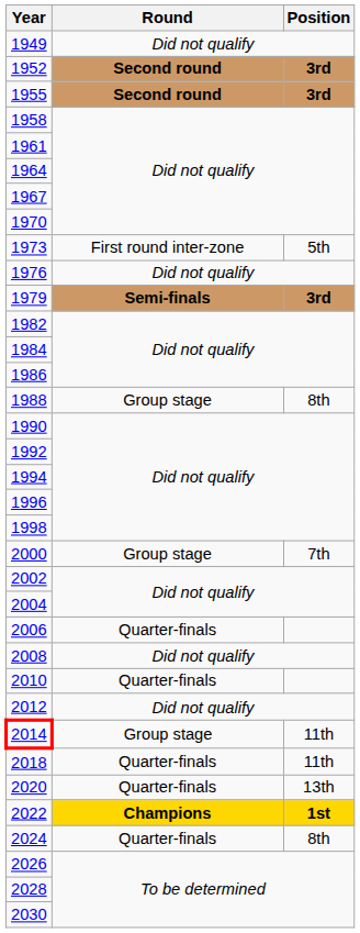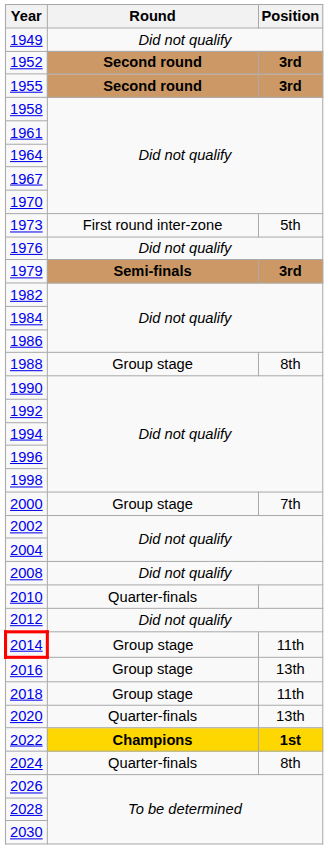 <table class="wikitable" style="text-align: center; font-size:90%">
 <tr>
 <th>Year</th>
 <th style="width:200px">Round</th>
 <th>Position</th>
 </tr>
 <tr>
 <td><a href='#'>1949</a></td>
 <td colspan="2"><em>Did not qualify</em></td>
 </tr>
 <tr>
 <td><a href='#'>1952</a></td>
 <td bgcolor="cc9966"><strong>Second round</strong></td>
 <td bgcolor="cc9966"><strong>3rd</strong></td>
 </tr>
 <tr>
 <td><a href='#'>1955</a></td>
 <td bgcolor="cc9966"><strong>Second round</strong></td>
 <td bgcolor="cc9966"><strong>3rd</strong></td>
 </tr>
 <tr>
 <td><a href='#'>1958</a></td>
 <td colspan="2" rowspan="5"><em>Did not qualify</em></td>
 </tr>
 <tr>
 <td><a href='#'>1961</a></td>
 </tr>
 <tr>
 <td><a href='#'>1964</a></td>
 </tr>
 <tr>
 <td><a href='#'>1967</a></td>
 </tr>
 <tr>
 <td><a href='#'>1970</a></td>
 </tr>
 <tr>
 <td><a href='#'>1973</a></td>
 <td>First round inter-zone</td>
 <td>5th</td>
 </tr>
 <tr>
 <td><a href='#'>1976</a></td>
 <td colspan="2"><em>Did not qualify</em></td>
 </tr>
 <tr>
 <td><a href='#'>1979</a></td>
 <td bgcolor="cc9966"><strong>Semi-finals</strong></td>
 <td bgcolor="cc9966"><strong>3rd</strong></td>
 </tr>
 <tr>
 <td><a href='#'>1982</a></td>
 <td colspan="2" rowspan="3"><em>Did not qualify</em></td>
 </tr>
 <tr>
 <td><a href='#'>1984</a></td>
 </tr>
 <tr>
 <td><a href='#'>1986</a></td>
 </tr>
 <tr>
 <td><a href='#'>1988</a></td>
 <td>Group stage</td>
 <td>8th</td>
 </tr>
 <tr>
 <td><a href='#'>1990</a></td>
 <td colspan="2" rowspan="5"><em>Did not qualify</em></td>
 </tr>
 <tr>
 <td><a href='#'>1992</a></td>
 </tr>
 <tr>
 <td><a href='#'>1994</a></td>
 </tr>
 <tr>
 <td><a href='#'>1996</a></td>
 </tr>
 <tr>
 <td><a href='#'>1998</a></td>
 </tr>
 <tr>
 <td><a href='#'>2000</a></td>
 <td>Group stage</td>
 <td>7th</td>
 </tr>
 <tr>
 <td><a href='#'>2002</a></td>
 <td colspan="2" rowspan="2"><em>Did not qualify</em></td>
 </tr>
 <tr>
 <td><a href='#'>2004</a></td>
 </tr>
 <tr>
-<td><a href='#'>2006</a></td>
-<td>Quarter-finals</td>
-<td></td>
-</tr>
-<tr>
 <td><a href='#'>2008</a></td>
 <td colspan="2"><em>Did not qualify</em></td>
 </tr>
 <tr>
 <td><a href='#'>2010</a></td>
 <td>Quarter-finals</td>
 <td></td>
 </tr>
 <tr>
 <td><a href='#'>2012</a></td>
 <td colspan="2"><em>Did not qualify</em></td>
 </tr>
 <tr>
 <td style="border: 3px solid red"><a href='#'>2014</a></td>
 <td>Group stage</td>
 <td>11th</td>
 </tr>
 <tr>
+<td><a href='#'>2016</a></td>
+<td>Group stage</td>
+<td>13th</td>
+</tr>
+<tr>
 <td><a href='#'>2018</a></td>
-<td>Quarter-finals</td>
+<td>Group stage</td>
 <td>11th</td>
 </tr>
 <tr>
 <td><a href='#'>2020</a></td>
 <td>Quarter-finals</td>
 <td>13th</td>
 </tr>
 <tr>
 <td><a href='#'>2022</a></td>
 <td bgcolor=Gold><strong>Champions</strong></td>
 <td bgcolor=Gold><strong>1st</strong></td>
 </tr>
 <tr>
 <td><a href='#'>2024</a></td>
 <td>Quarter-finals</td>
 <td>8th</td>
 </tr>
 <tr>
 <td><a href='#'>2026</a></td>
 <td colspan="2" rowspan="3"><em>To be determined</em></td>
 </tr>
 <tr>
 <td><a href='#'>2028</a></td>
 </tr>
 <tr>
 <td><a href='#'>2030</a></td>
 </tr>
 </table>
